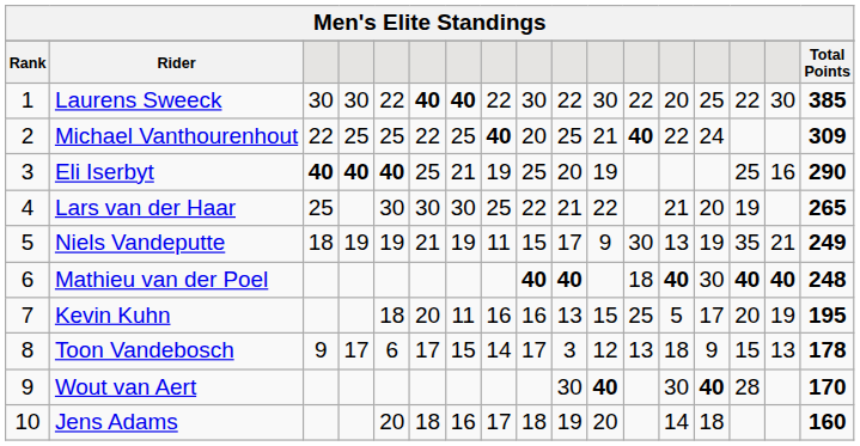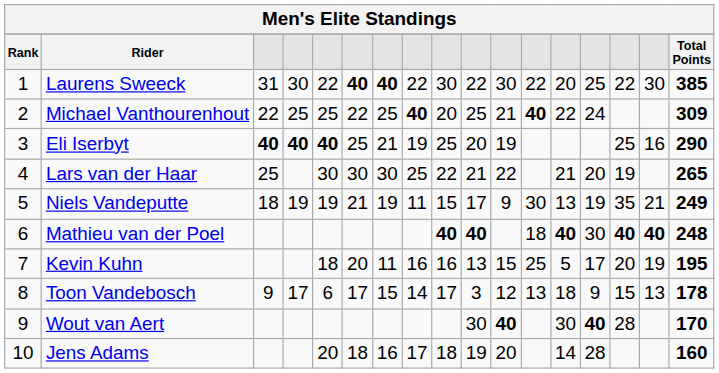 <table class="wikitable sortable">
 <tr>
 <th colspan=27 align="center">Men's Elite Standings</th>
 </tr>
 <tr>
 </tr>
 <tr style="font-size:8pt;font-weight:bold">
 <th align="center">Rank</th>
 <th align="center">Rider</th>
 <th class=unsortable style="background:#E5E4E2;"><small></small></th>
 <th class=unsortable style="background:#E5E4E2;"><small></small></th>
 <th class=unsortable style="background:#E5E4E2;"><small></small></th>
 <th class=unsortable style="background:#E5E4E2;"><small></small></th>
 <th class=unsortable style="background:#E5E4E2;"><small></small></th>
 <th class=unsortable style="background:#E5E4E2;"><small></small></th>
 <th class=unsortable style="background:#E5E4E2;"><small></small></th>
 <th class=unsortable style="background:#E5E4E2;"><small></small></th>
 <th class=unsortable style="background:#E5E4E2;"><small></small></th>
 <th class=unsortable style="background:#E5E4E2;"><small></small></th>
 <th class=unsortable style="background:#E5E4E2;"><small></small></th>
 <th class=unsortable style="background:#E5E4E2;"><small></small></th>
 <th class=unsortable style="background:#E5E4E2;"><small></small></th>
 <th class=unsortable style="background:#E5E4E2;"><small></small></th>
 <th align="center">Total<br>Points</th>
 </tr>
 <tr>
 <td align=center>1</td>
 <td> <a href='#'>Laurens Sweeck</a></td>
-<td align=center>30</td>
+<td align=center>31</td>
 <td align=center>30</td>
 <td align=center>22</td>
 <td align=center><strong>40</strong></td>
 <td align=center><strong>40</strong></td>
 <td align=center>22</td>
 <td align=center>30</td>
 <td align=center>22</td>
 <td align=center>30</td>
 <td align=center>22</td>
 <td align=center>20</td>
 <td align=center>25</td>
 <td align=center>22</td>
 <td align=center>30</td>
 <td align=center><strong>385</strong></td>
 </tr>
 <tr>
 <td align=center>2</td>
 <td> <a href='#'>Michael Vanthourenhout</a></td>
 <td align=center>22</td>
 <td align=center>25</td>
 <td align=center>25</td>
 <td align=center>22</td>
 <td align=center>25</td>
 <td align=center><strong>40</strong></td>
 <td align=center>20</td>
 <td align=center>25</td>
 <td align=center>21</td>
 <td align=center><strong>40</strong></td>
 <td align=center>22</td>
 <td align=center>24</td>
 <td align=center></td>
 <td align=center></td>
 <td align=center><strong>309</strong></td>
 </tr>
 <tr>
 <td align=center>3</td>
 <td> <a href='#'>Eli Iserbyt</a></td>
 <td align=center><strong>40</strong></td>
 <td align=center><strong>40</strong></td>
 <td align=center><strong>40</strong></td>
 <td align=center>25</td>
 <td align=center>21</td>
 <td align=center>19</td>
 <td align=center>25</td>
 <td align=center>20</td>
 <td align=center>19</td>
 <td align=center></td>
 <td align=center></td>
 <td align=center></td>
 <td align=center>25</td>
 <td align=center>16</td>
 <td align=center><strong>290</strong></td>
 </tr>
 <tr>
 <td align=center>4</td>
 <td> <a href='#'>Lars van der Haar</a></td>
 <td align=center>25</td>
 <td align=center></td>
 <td align=center>30</td>
 <td align=center>30</td>
 <td align=center>30</td>
 <td align=center>25</td>
 <td align=center>22</td>
 <td align=center>21</td>
 <td align=center>22</td>
 <td align=center></td>
 <td align=center>21</td>
 <td align=center>20</td>
 <td align=center>19</td>
 <td align=center></td>
 <td align=center><strong>265</strong></td>
 </tr>
 <tr>
 <td align=center>5</td>
 <td> <a href='#'>Niels Vandeputte</a></td>
 <td align=center>18</td>
 <td align=center>19</td>
 <td align=center>19</td>
 <td align=center>21</td>
 <td align=center>19</td>
 <td align=center>11</td>
 <td align=center>15</td>
 <td align=center>17</td>
 <td align=center>9</td>
 <td align=center>30</td>
 <td align=center>13</td>
 <td align=center>19</td>
 <td align=center>35</td>
 <td align=center>21</td>
 <td align=center><strong>249</strong></td>
 </tr>
 <tr>
 <td align=center>6</td>
 <td> <a href='#'>Mathieu van der Poel</a></td>
 <td align=center></td>
 <td align=center></td>
 <td align=center></td>
 <td align=center></td>
 <td align=center></td>
 <td align=center></td>
 <td align=center><strong>40</strong></td>
 <td align=center><strong>40</strong></td>
 <td align=center></td>
 <td align=center>18</td>
 <td align=center><strong>40</strong></td>
 <td align=center>30</td>
 <td align=center><strong>40</strong></td>
 <td align=center><strong>40</strong></td>
 <td align=center><strong>248</strong></td>
 </tr>
 <tr>
 <td align=center>7</td>
 <td> <a href='#'>Kevin Kuhn</a></td>
 <td align=center></td>
 <td align=center></td>
 <td align=center>18</td>
 <td align=center>20</td>
 <td align=center>11</td>
 <td align=center>16</td>
 <td align=center>16</td>
 <td align=center>13</td>
 <td align=center>15</td>
 <td align=center>25</td>
 <td align=center>5</td>
 <td align=center>17</td>
 <td align=center>20</td>
 <td align=center>19</td>
 <td align=center><strong>195</strong></td>
 </tr>
 <tr>
 <td align=center>8</td>
 <td> <a href='#'>Toon Vandebosch</a></td>
 <td align=center>9</td>
 <td align=center>17</td>
 <td align=center>6</td>
 <td align=center>17</td>
 <td align=center>15</td>
 <td align=center>14</td>
 <td align=center>17</td>
 <td align=center>3</td>
 <td align=center>12</td>
 <td align=center>13</td>
 <td align=center>18</td>
 <td align=center>9</td>
 <td align=center>15</td>
 <td align=center>13</td>
 <td align=center><strong>178</strong></td>
 </tr>
 <tr>
 <td align=center>9</td>
 <td> <a href='#'>Wout van Aert</a></td>
 <td align=center></td>
 <td align=center></td>
 <td align=center></td>
 <td align=center></td>
 <td align=center></td>
 <td align=center></td>
 <td align=center></td>
 <td align=center>30</td>
 <td align=center><strong>40</strong></td>
 <td align=center></td>
 <td align=center>30</td>
 <td align=center><strong>40</strong></td>
 <td align=center>28</td>
 <td align=center></td>
 <td align=center><strong>170</strong></td>
 </tr>
 <tr>
 <td align=center>10</td>
 <td> <a href='#'>Jens Adams</a></td>
 <td align=center></td>
 <td align=center></td>
 <td align=center>20</td>
 <td align=center>18</td>
 <td align=center>16</td>
 <td align=center>17</td>
 <td align=center>18</td>
 <td align=center>19</td>
 <td align=center>20</td>
 <td align=center></td>
 <td align=center>14</td>
-<td align=center>18</td>
+<td align=center>28</td>
 <td align=center></td>
 <td align=center></td>
 <td align=center><strong>160</strong></td>
 </tr>
 </table>
